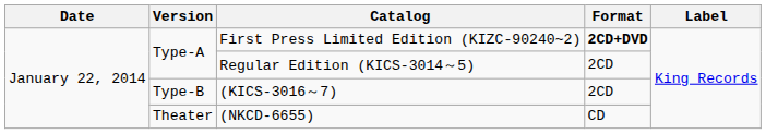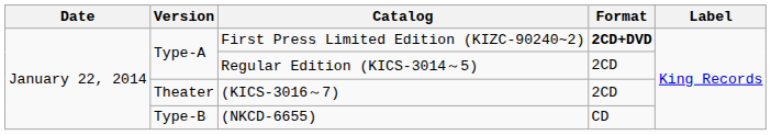 <table class="wikitable plainrowheaders">
 <tr>
 <th scope="col">Date</th>
 <th>Version</th>
 <th>Catalog</th>
 <th>Format</th>
 <th>Label</th>
 </tr>
 <tr>
 <td scope="row" rowspan="4">January 22, 2014</td>
 <td scope="row" rowspan="2">Type-A</td>
 <td>First Press Limited Edition (KIZC-90240~2)</td>
 <td><strong>2CD+DVD</strong></td>
 <td scope="row" rowspan="4"><a href='#'>King Records</a></td>
 </tr>
 <tr>
 <td>Regular Edition (KICS-3014～5)</td>
 <td>2CD</td>
 </tr>
 <tr>
-<td>Type-B</td>
+<td>Theater</td>
 <td>(KICS-3016～7)</td>
 <td>2CD</td>
 </tr>
 <tr>
-<td>Theater</td>
+<td>Type-B</td>
 <td>(NKCD-6655)</td>
 <td>CD</td>
 </tr>
 </table>
